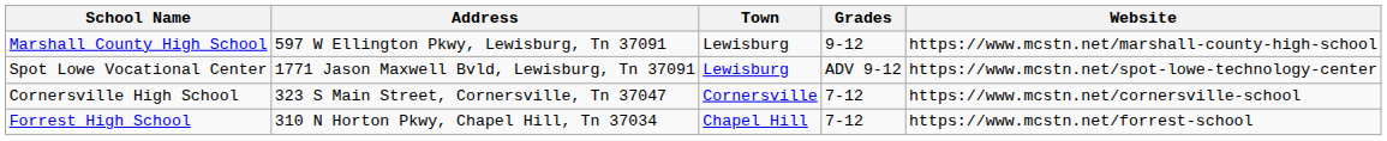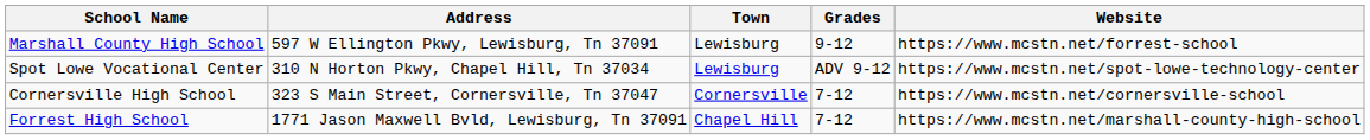 <table class="wikitable">
 <tr>
 <th>School Name</th>
 <th>Address</th>
 <th>Town</th>
 <th>Grades</th>
 <th>Website</th>
 </tr>
 <tr>
 <td><a href='#'>Marshall County High School</a></td>
 <td>597 W Ellington Pkwy, Lewisburg, Tn 37091</td>
 <td>Lewisburg</td>
 <td>9-12</td>
-<td>https://www.mcstn.net/marshall-county-high-school</td>
+<td>https://www.mcstn.net/forrest-school</td>
 </tr>
 <tr>
 <td>Spot Lowe Vocational Center</td>
-<td>1771 Jason Maxwell Bvld, Lewisburg, Tn 37091</td>
+<td>310 N Horton Pkwy, Chapel Hill, Tn 37034</td>
 <td><a href='#'>Lewisburg</a></td>
 <td>ADV 9-12</td>
 <td>https://www.mcstn.net/spot-lowe-technology-center</td>
 </tr>
 <tr>
 <td>Cornersville High School</td>
 <td>323 S Main Street, Cornersville, Tn 37047</td>
 <td><a href='#'>Cornersville</a></td>
 <td>7-12</td>
 <td>https://www.mcstn.net/cornersville-school</td>
 </tr>
 <tr>
 <td><a href='#'>Forrest High School</a></td>
-<td>310 N Horton Pkwy, Chapel Hill, Tn 37034</td>
+<td>1771 Jason Maxwell Bvld, Lewisburg, Tn 37091</td>
 <td><a href='#'>Chapel Hill</a></td>
 <td>7-12</td>
-<td>https://www.mcstn.net/forrest-school</td>
+<td>https://www.mcstn.net/marshall-county-high-school</td>
 </tr>
 </table>
